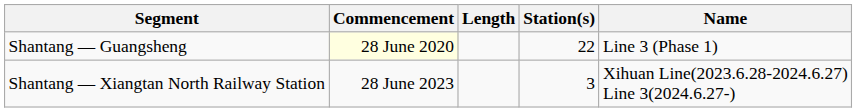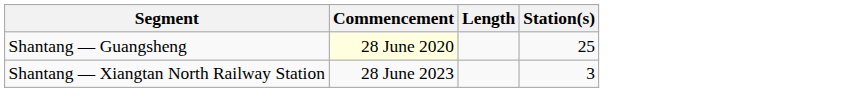 <table class="wikitable" style="border-collapse: collapse; text-align: right;">
 <tr>
 <th>Segment</th>
 <th>Commencement</th>
 <th>Length</th>
 <th>Station(s)</th>
-<th>Name</th>
 </tr>
 <tr>
 <td style="text-align: left;">Shantang — Guangsheng</td>
 <td style="background: lightyellow;">28 June 2020</td>
 <td></td>
-<td>22</td>
-<td style="text-align: left;">Line 3 (Phase 1)</td>
+<td>25</td>
 </tr>
 <tr>
 <td style="text-align: left;">Shantang — Xiangtan North Railway Station</td>
 <td>28 June 2023</td>
 <td></td>
 <td>3</td>
-<td style="text-align: left;">Xihuan Line(2023.6.28-2024.6.27)<br>Line 3(2024.6.27-)</td>
 </tr>
 </table>
